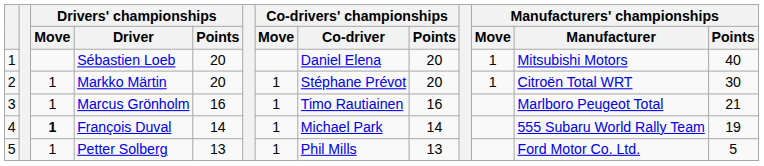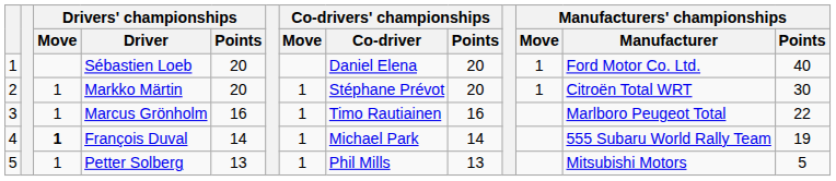 <table class="wikitable" style="font-size:85%;">
 <tr>
 <th rowspan="2"></th>
 <th rowspan="7" style="width:5px;"></th>
 <th colspan="3">Drivers' championships</th>
 <th rowspan="7" style="width:5px;"></th>
 <th colspan="3" nowrap>Co-drivers' championships</th>
 <th rowspan="7" style="width:5px;"></th>
 <th colspan="3" nowrap>Manufacturers' championships</th>
 </tr>
 <tr>
 <th>Move</th>
 <th>Driver</th>
 <th>Points</th>
 <th>Move</th>
 <th>Co-driver</th>
 <th>Points</th>
 <th>Move</th>
 <th>Manufacturer</th>
 <th>Points</th>
 </tr>
 <tr>
 <td align="center">1</td>
 <td align="center"></td>
 <td> <a href='#'>Sébastien Loeb</a></td>
 <td align="center">20</td>
 <td align="center"></td>
 <td> <a href='#'>Daniel Elena</a></td>
 <td align="center">20</td>
 <td align="center"> 1</td>
-<td> <a href='#'>Mitsubishi Motors</a></td>
+<td> <a href='#'>Ford Motor Co. Ltd.</a></td>
 <td align="center">40</td>
 </tr>
 <tr>
 <td align="center">2</td>
 <td align="center"> 1</td>
 <td> <a href='#'>Markko Märtin</a></td>
 <td align="center">20</td>
 <td align="center"> 1</td>
 <td> <a href='#'>Stéphane Prévot</a></td>
 <td align="center">20</td>
 <td align="center"> 1</td>
 <td> <a href='#'>Citroën Total WRT</a></td>
 <td align="center">30</td>
 </tr>
 <tr>
 <td align="center">3</td>
 <td align="center"> 1</td>
 <td> <a href='#'>Marcus Grönholm</a></td>
 <td align="center">16</td>
 <td align="center"> 1</td>
 <td> <a href='#'>Timo Rautiainen</a></td>
 <td align="center">16</td>
 <td align="center"></td>
 <td> <a href='#'>Marlboro Peugeot Total</a></td>
-<td align="center">21</td>
+<td align="center">22</td>
 </tr>
 <tr>
 <td align="center">4</td>
 <td align="center"><strong> 1</strong></td>
 <td> <a href='#'>François Duval</a></td>
 <td align="center">14</td>
 <td align="center"> 1</td>
 <td> <a href='#'>Michael Park</a></td>
 <td align="center">14</td>
 <td align="center"></td>
 <td> <a href='#'>555 Subaru World Rally Team</a></td>
 <td align="center">19</td>
 </tr>
 <tr>
 <td align="center">5</td>
 <td align="center"> 1</td>
 <td> <a href='#'>Petter Solberg</a></td>
 <td align="center">13</td>
 <td align="center"> 1</td>
 <td> <a href='#'>Phil Mills</a></td>
 <td align="center">13</td>
 <td align="center"></td>
-<td> <a href='#'>Ford Motor Co. Ltd.</a></td>
+<td> <a href='#'>Mitsubishi Motors</a></td>
 <td align="center">5</td>
 </tr>
 </table>
